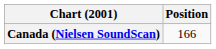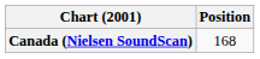 <table class="wikitable plainrowheaders" style="text-align:center">
 <tr>
 <th>Chart (2001)</th>
 <th>Position</th>
 </tr>
 <tr>
 <th scope="row">Canada (<a href='#'>Nielsen SoundScan</a>)<br></th>
-<td>166</td>
+<td>168</td>
 </tr>
 </table>
